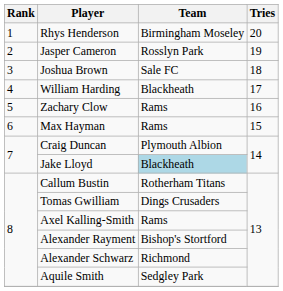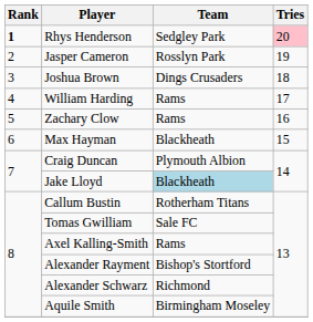 <table class="wikitable">
 <tr>
 <th>Rank</th>
 <th>Player</th>
 <th>Team</th>
 <th>Tries</th>
 </tr>
 <tr>
-<td>1</td>
+<td><strong>1</strong></td>
 <td>Rhys Henderson</td>
-<td>Birmingham Moseley</td>
-<td>20</td>
+<td>Sedgley Park</td>
+<td style="background: pink;">20</td>
 </tr>
 <tr>
 <td>2</td>
 <td>Jasper Cameron</td>
 <td>Rosslyn Park</td>
 <td>19</td>
 </tr>
 <tr>
 <td>3</td>
 <td>Joshua Brown</td>
-<td>Sale FC</td>
+<td>Dings Crusaders</td>
 <td>18</td>
 </tr>
 <tr>
 <td>4</td>
 <td>William Harding</td>
-<td>Blackheath</td>
+<td>Rams</td>
 <td>17</td>
 </tr>
 <tr>
 <td>5</td>
 <td>Zachary Clow</td>
 <td>Rams</td>
 <td>16</td>
 </tr>
 <tr>
 <td>6</td>
 <td>Max Hayman</td>
-<td>Rams</td>
+<td>Blackheath</td>
 <td>15</td>
 </tr>
 <tr>
 <td rowspan=2>7</td>
 <td>Craig Duncan</td>
 <td>Plymouth Albion</td>
 <td rowspan=2>14</td>
 </tr>
 <tr>
 <td>Jake Lloyd</td>
 <td style="background: lightblue;">Blackheath</td>
 </tr>
 <tr>
 <td rowspan=6>8</td>
 <td>Callum Bustin</td>
 <td>Rotherham Titans</td>
 <td rowspan=6>13</td>
 </tr>
 <tr>
 <td>Tomas Gwilliam</td>
-<td>Dings Crusaders</td>
+<td>Sale FC</td>
 </tr>
 <tr>
 <td>Axel Kalling-Smith</td>
 <td>Rams</td>
 </tr>
 <tr>
 <td>Alexander Rayment</td>
 <td>Bishop's Stortford</td>
 </tr>
 <tr>
 <td>Alexander Schwarz</td>
 <td>Richmond</td>
 </tr>
 <tr>
 <td>Aquile Smith</td>
-<td>Sedgley Park</td>
+<td>Birmingham Moseley</td>
 </tr>
 <tr>
 </tr>
 </table>
